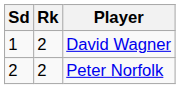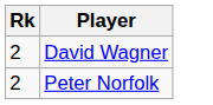 <table class="wikitable sortable">
 <tr>
-<th>Sd</th>
 <th>Rk</th>
 <th>Player</th>
 </tr>
 <tr align=left>
-<td>1</td>
 <td>2</td>
 <td> <a href='#'>David Wagner</a></td>
 </tr>
 <tr>
 <td>2</td>
-<td>2</td>
 <td> <a href='#'>Peter Norfolk</a></td>
 </tr>
 </table>
